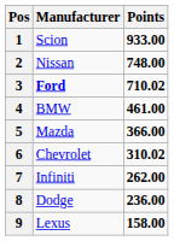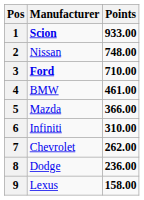 <table class="wikitable" style="font-size: 95%;">
 <tr>
 <th>Pos</th>
 <th>Manufacturer</th>
 <th>Points</th>
 </tr>
 <tr>
 <th>1</th>
-<td> <a href='#'>Scion</a></td>
+<td><strong> <a href='#'>Scion</a></strong></td>
 <td align="right"><strong>933.00</strong></td>
 </tr>
 <tr>
 <th>2</th>
 <td> <a href='#'>Nissan</a></td>
 <td align="right"><strong>748.00</strong></td>
 </tr>
 <tr>
 <th>3</th>
 <td><strong> <a href='#'>Ford</a></strong></td>
-<td align="right"><strong>710.02</strong></td>
+<td align="right"><strong>710.00</strong></td>
 </tr>
 <tr>
 <th>4</th>
 <td> <a href='#'>BMW</a></td>
 <td align="right"><strong>461.00</strong></td>
 </tr>
 <tr>
 <th>5</th>
 <td> <a href='#'>Mazda</a></td>
 <td align="right"><strong>366.00</strong></td>
 </tr>
 <tr>
 <th>6</th>
-<td> <a href='#'>Chevrolet</a></td>
-<td align="right"><strong>310.02</strong></td>
+<td> <a href='#'>Infiniti</a></td>
+<td align="right"><strong>310.00</strong></td>
 </tr>
 <tr>
 <th>7</th>
-<td> <a href='#'>Infiniti</a></td>
+<td> <a href='#'>Chevrolet</a></td>
 <td align="right"><strong>262.00</strong></td>
 </tr>
 <tr>
 <th>8</th>
 <td> <a href='#'>Dodge</a></td>
 <td align="right"><strong>236.00</strong></td>
 </tr>
 <tr>
 <th>9</th>
 <td> <a href='#'>Lexus</a></td>
 <td align="right"><strong>158.00</strong></td>
 </tr>
 </table>
